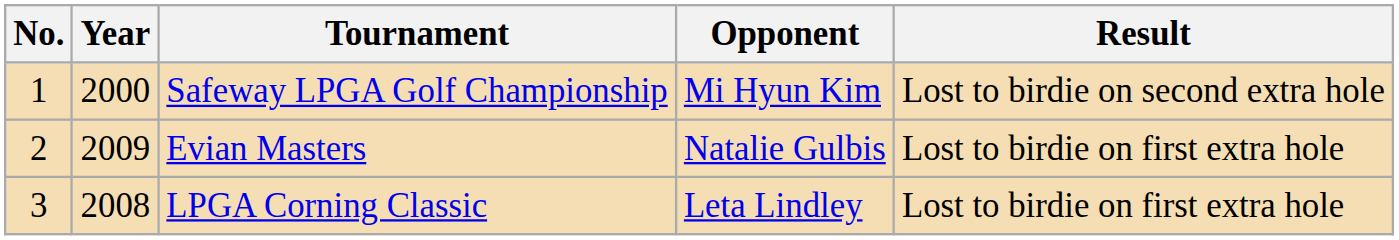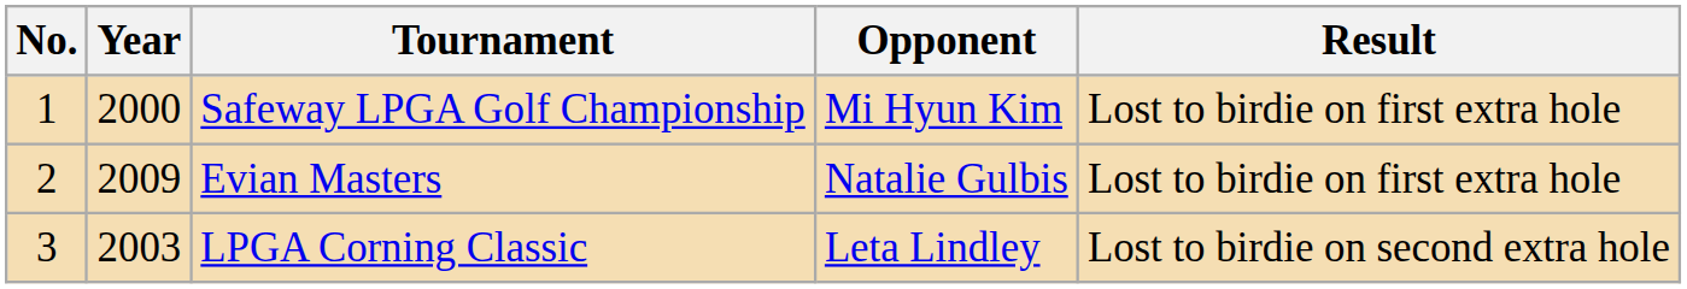 <table class="wikitable" style="font-size:95%;">
 <tr>
 <th>No.</th>
 <th>Year</th>
 <th>Tournament</th>
 <th>Opponent</th>
 <th>Result</th>
 </tr>
 <tr style="background:#F5DEB3;">
 <td align=center>1</td>
 <td>2000</td>
 <td><a href='#'>Safeway LPGA Golf Championship</a></td>
 <td> <a href='#'>Mi Hyun Kim</a></td>
-<td>Lost to birdie on second extra hole</td>
+<td>Lost to birdie on first extra hole</td>
 </tr>
 <tr style="background:#F5DEB3;">
 <td align=center>2</td>
 <td>2009</td>
 <td><a href='#'>Evian Masters</a></td>
 <td> <a href='#'>Natalie Gulbis</a></td>
 <td>Lost to birdie on first extra hole</td>
 </tr>
 <tr style="background:#F5DEB3;">
 <td align=center>3</td>
-<td>2008</td>
+<td>2003</td>
 <td><a href='#'>LPGA Corning Classic</a></td>
 <td> <a href='#'>Leta Lindley</a></td>
-<td>Lost to birdie on first extra hole</td>
+<td>Lost to birdie on second extra hole</td>
 </tr>
 </table>
